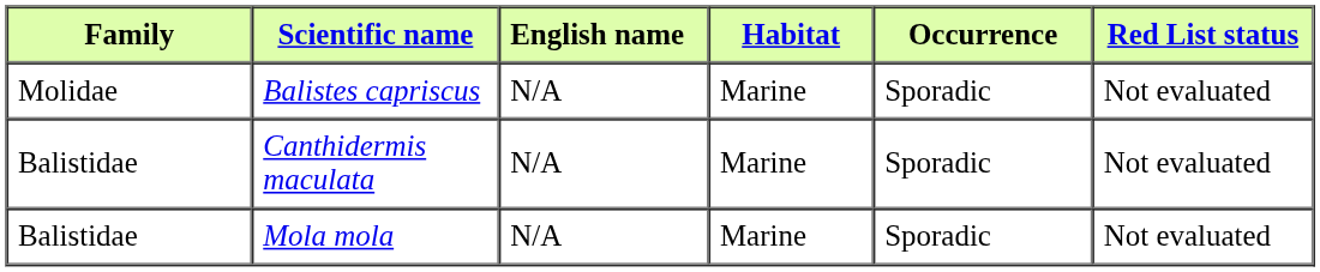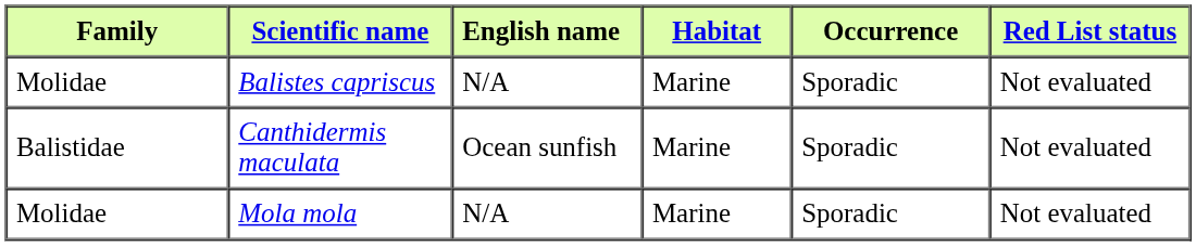 <table style="width:700px" border=1 cellspacing=0 cellpadding=5>
 <tr bgcolor="#defeac">
 <th width=119>Family</th>
 <th width=120><a href='#'>Scientific name</a></th>
 <td width=100><strong>English name</strong></td>
 <th><a href='#'>Habitat</a></th>
 <th width=105>Occurrence</th>
 <th width=106 nowrap="nowrap"><a href='#'>Red List status</a></th>
 </tr>
 <tr>
 <td>Molidae</td>
 <td><em><a href='#'>Balistes capriscus</a></em></td>
 <td>N/A</td>
 <td>Marine</td>
 <td>Sporadic</td>
 <td>Not evaluated</td>
 </tr>
 <tr>
 <td>Balistidae</td>
 <td><em><a href='#'>Canthidermis maculata</a></em></td>
-<td>N/A</td>
+<td>Ocean sunfish</td>
 <td>Marine</td>
 <td>Sporadic</td>
 <td>Not evaluated</td>
 </tr>
 <tr>
-<td>Balistidae</td>
+<td>Molidae</td>
 <td><em><a href='#'>Mola mola</a></em></td>
 <td>N/A</td>
 <td>Marine</td>
 <td>Sporadic</td>
 <td>Not evaluated</td>
 </tr>
 </table>
